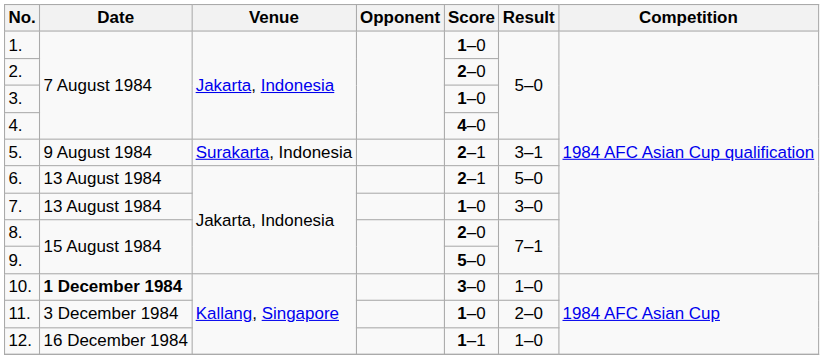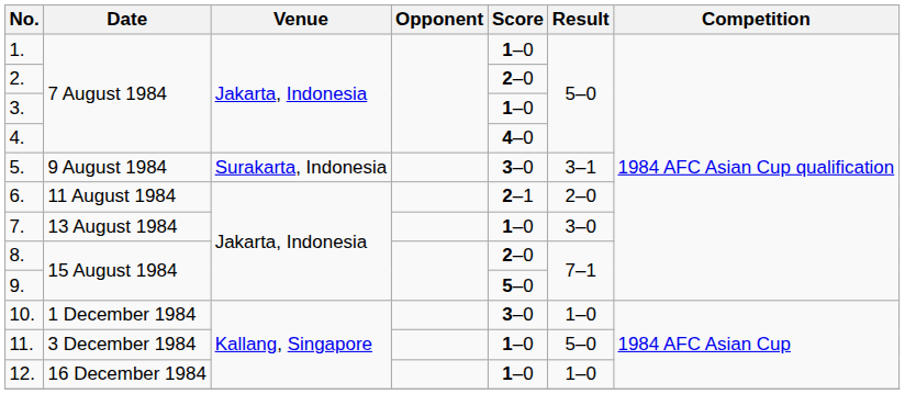 <table class="wikitable">
 <tr>
 <th>No.</th>
 <th>Date</th>
 <th>Venue</th>
 <th>Opponent</th>
 <th>Score</th>
 <th>Result</th>
 <th>Competition</th>
 </tr>
 <tr>
 <td>1.</td>
 <td rowspan=4>7 August 1984</td>
 <td rowspan=4><a href='#'>Jakarta</a>, <a href='#'>Indonesia</a></td>
 <td rowspan=4></td>
 <td align=center><strong>1</strong>–0</td>
 <td rowspan=4 align=center>5–0</td>
 <td rowspan=9><a href='#'>1984 AFC Asian Cup qualification</a></td>
 </tr>
 <tr>
 <td>2.</td>
 <td align=center><strong>2</strong>–0</td>
 </tr>
 <tr>
 <td>3.</td>
 <td align=center><strong>1</strong>–0</td>
 </tr>
 <tr>
 <td>4.</td>
 <td align=center><strong>4</strong>–0</td>
 </tr>
 <tr>
 <td>5.</td>
 <td>9 August 1984</td>
 <td><a href='#'>Surakarta</a>, Indonesia</td>
 <td></td>
-<td align=center><strong>2</strong>–1</td>
+<td align=center><strong>3</strong>–0</td>
 <td align=center>3–1</td>
 </tr>
 <tr>
 <td>6.</td>
-<td>13 August 1984</td>
+<td>11 August 1984</td>
 <td rowspan=4>Jakarta, Indonesia</td>
 <td></td>
 <td align=center><strong>2</strong>–1</td>
-<td align=center>5–0</td>
+<td align=center>2–0</td>
 </tr>
 <tr>
 <td>7.</td>
 <td>13 August 1984</td>
 <td></td>
 <td align=center><strong>1</strong>–0</td>
 <td align=center>3–0</td>
 </tr>
 <tr>
 <td>8.</td>
 <td rowspan=2>15 August 1984</td>
 <td rowspan=2></td>
 <td align=center><strong>2</strong>–0</td>
 <td rowspan=2 align=center>7–1</td>
 </tr>
 <tr>
 <td>9.</td>
 <td align=center><strong>5</strong>–0</td>
 </tr>
 <tr>
 <td>10.</td>
-<td><strong>1 December 1984</strong></td>
+<td>1 December 1984</td>
 <td rowspan=3><a href='#'>Kallang</a>, <a href='#'>Singapore</a></td>
 <td></td>
 <td align=center><strong>3</strong>–0</td>
 <td align=center>1–0</td>
 <td rowspan=3><a href='#'>1984 AFC Asian Cup</a></td>
 </tr>
 <tr>
 <td>11.</td>
 <td>3 December 1984</td>
 <td></td>
 <td align=center><strong>1</strong>–0</td>
-<td align=center>2–0</td>
+<td align=center>5–0</td>
 </tr>
 <tr>
 <td>12.</td>
 <td>16 December 1984</td>
 <td></td>
-<td align=center><strong>1</strong>–1</td>
+<td align=center><strong>1</strong>–0</td>
 <td align=center>1–0</td>
 </tr>
 <tr>
 </tr>
 </table>
